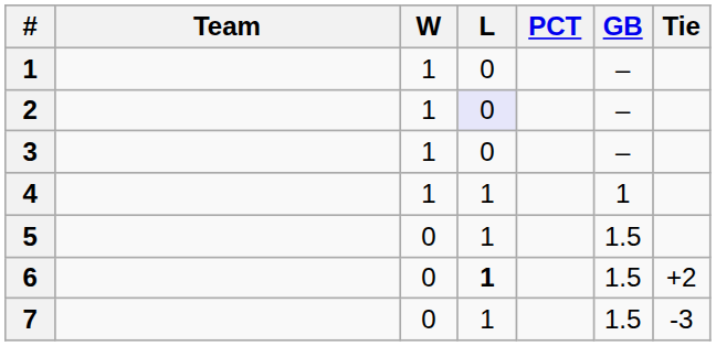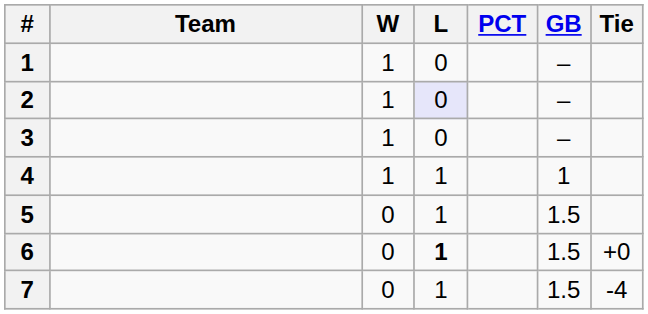 <table class="wikitable sortable" style="text-align:center; font-size:90%;">
 <tr>
 <th width=20px>#</th>
 <th width=180px>Team</th>
 <th width=25px>W</th>
 <th width=25px>L</th>
 <th width=35px><a href='#'>PCT</a></th>
 <th width=25px><a href='#'>GB</a></th>
 <th width=25px>Tie</th>
 </tr>
 <tr>
 <th>1</th>
 <td align="left"></td>
 <td>1</td>
 <td>0</td>
 <td></td>
 <td>–</td>
 <td></td>
 </tr>
 <tr>
 <th>2</th>
 <td align="left"></td>
 <td>1</td>
 <td style="background: lavender;">0</td>
 <td></td>
 <td>–</td>
 <td></td>
 </tr>
 <tr>
 <th>3</th>
 <td align="left"></td>
 <td>1</td>
 <td>0</td>
 <td></td>
 <td>–</td>
 <td></td>
 </tr>
 <tr>
 <th>4</th>
 <td align="left"></td>
 <td>1</td>
 <td>1</td>
 <td></td>
 <td>1</td>
 <td></td>
 </tr>
 <tr>
 <th>5</th>
 <td align="left"></td>
 <td>0</td>
 <td>1</td>
 <td></td>
 <td>1.5</td>
 <td></td>
 </tr>
 <tr>
 <th>6</th>
 <td align="left"></td>
 <td>0</td>
 <td><strong>1</strong></td>
 <td></td>
 <td>1.5</td>
-<td>+2</td>
+<td>+0</td>
 </tr>
 <tr>
 <th>7</th>
 <td align="left"></td>
 <td>0</td>
 <td>1</td>
 <td></td>
 <td>1.5</td>
-<td>-3</td>
+<td>-4</td>
 </tr>
 </table>
